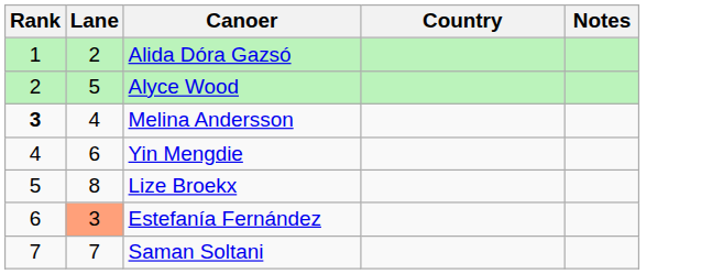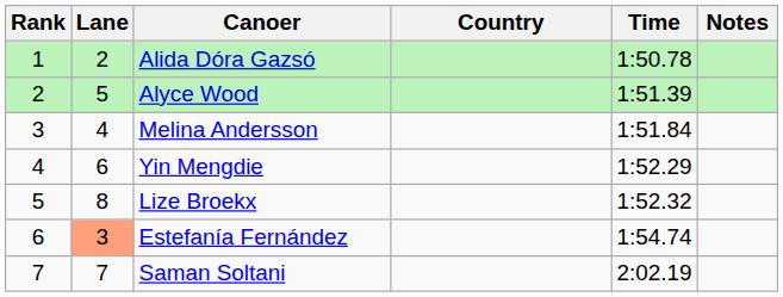 <table class="wikitable" style="text-align:center;">
 <tr>
 <th width=30>Rank</th>
 <th width=30>Lane</th>
 <th width=175>Canoer</th>
 <th width=150>Country</th>
+<th width=30>Time</th>
 <th width=50>Notes</th>
 </tr>
 <tr bgcolor="#bbf3bb">
 <td>1</td>
 <td>2</td>
 <td align=left><a href='#'>Alida Dóra Gazsó</a></td>
 <td align=left></td>
+<td>1:50.78</td>
 <td></td>
 </tr>
 <tr bgcolor="#bbf3bb">
 <td>2</td>
 <td>5</td>
 <td align=left><a href='#'>Alyce Wood</a></td>
 <td align=left></td>
+<td>1:51.39</td>
 <td></td>
 </tr>
 <tr>
-<td><strong>3</strong></td>
+<td>3</td>
 <td>4</td>
 <td align=left><a href='#'>Melina Andersson</a></td>
 <td align=left></td>
+<td>1:51.84</td>
 <td></td>
 </tr>
 <tr>
 <td>4</td>
 <td>6</td>
 <td align=left><a href='#'>Yin Mengdie</a></td>
 <td align=left></td>
+<td>1:52.29</td>
 <td></td>
 </tr>
 <tr>
 <td>5</td>
 <td>8</td>
 <td align=left><a href='#'>Lize Broekx</a></td>
 <td align=left></td>
+<td>1:52.32</td>
 <td></td>
 </tr>
 <tr>
 <td>6</td>
 <td style="background: lightsalmon;">3</td>
 <td align=left><a href='#'>Estefanía Fernández</a></td>
 <td align=left></td>
+<td>1:54.74</td>
 <td></td>
 </tr>
 <tr>
 <td>7</td>
 <td>7</td>
 <td align=left><a href='#'>Saman Soltani</a></td>
 <td align=left></td>
+<td>2:02.19</td>
 <td></td>
 </tr>
 </table>
